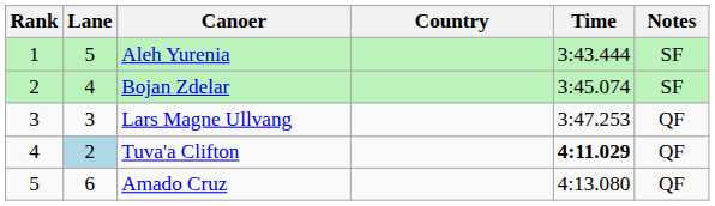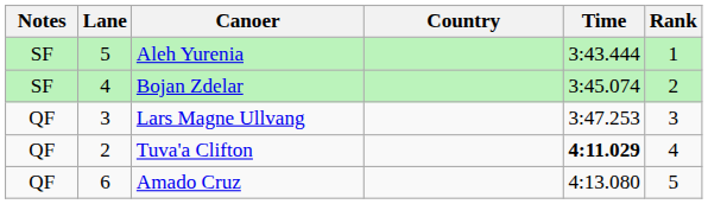 <table class="wikitable" style="text-align:center;">
 <tr>
-<th width=30>Rank</th>
+<th width=50>Notes</th>
 <th width=30>Lane</th>
 <th width=175>Canoer</th>
 <th width=150>Country</th>
 <th width=30>Time</th>
-<th width=50>Notes</th>
+<th width=30>Rank</th>
 </tr>
 <tr bgcolor=bbf3bb>
-<td>1</td>
+<td>SF</td>
 <td>5</td>
 <td align=left><a href='#'>Aleh Yurenia</a></td>
 <td align=left></td>
 <td>3:43.444</td>
-<td>SF</td>
+<td>1</td>
 </tr>
 <tr bgcolor=bbf3bb>
-<td>2</td>
+<td>SF</td>
 <td>4</td>
 <td align=left><a href='#'>Bojan Zdelar</a></td>
 <td align=left></td>
 <td>3:45.074</td>
-<td>SF</td>
+<td>2</td>
 </tr>
 <tr>
-<td>3</td>
+<td>QF</td>
 <td>3</td>
 <td align=left><a href='#'>Lars Magne Ullvang</a></td>
 <td align=left></td>
 <td>3:47.253</td>
-<td>QF</td>
+<td>3</td>
 </tr>
 <tr>
-<td>4</td>
-<td style="background: lightblue;">2</td>
+<td>QF</td>
+<td>2</td>
 <td align=left><a href='#'>Tuva'a Clifton</a></td>
 <td align=left></td>
 <td><strong>4:11.029</strong></td>
-<td>QF</td>
+<td>4</td>
 </tr>
 <tr>
-<td>5</td>
+<td>QF</td>
 <td>6</td>
 <td align=left><a href='#'>Amado Cruz</a></td>
 <td align=left></td>
 <td>4:13.080</td>
-<td>QF</td>
+<td>5</td>
 </tr>
 </table>
